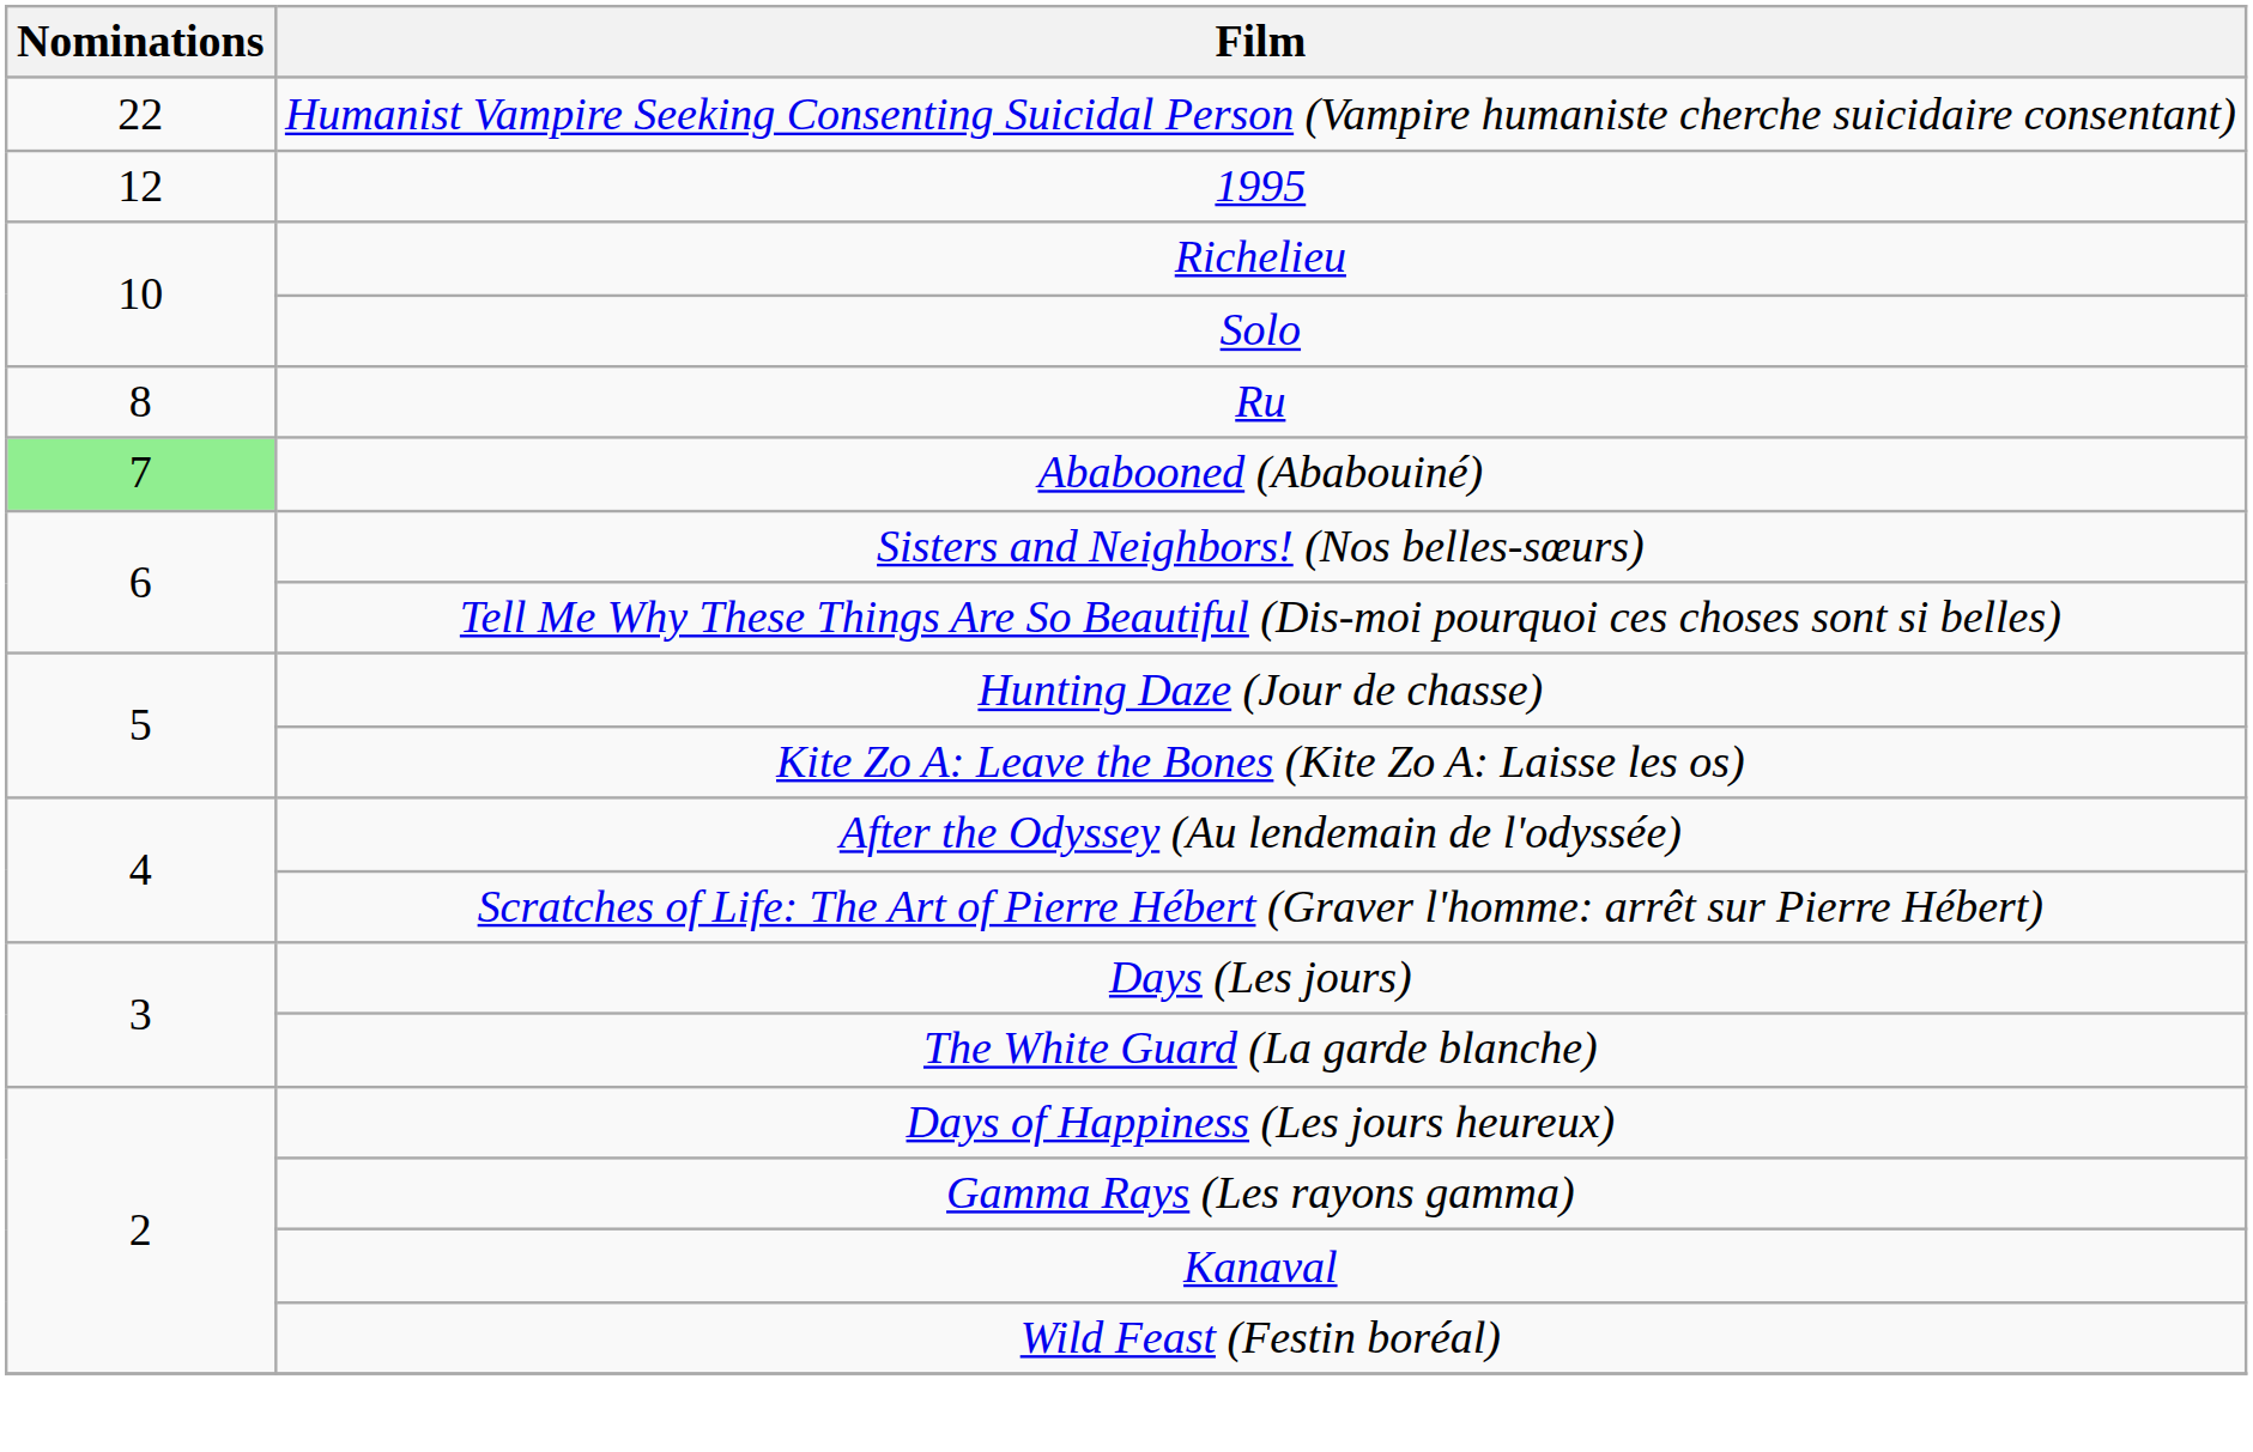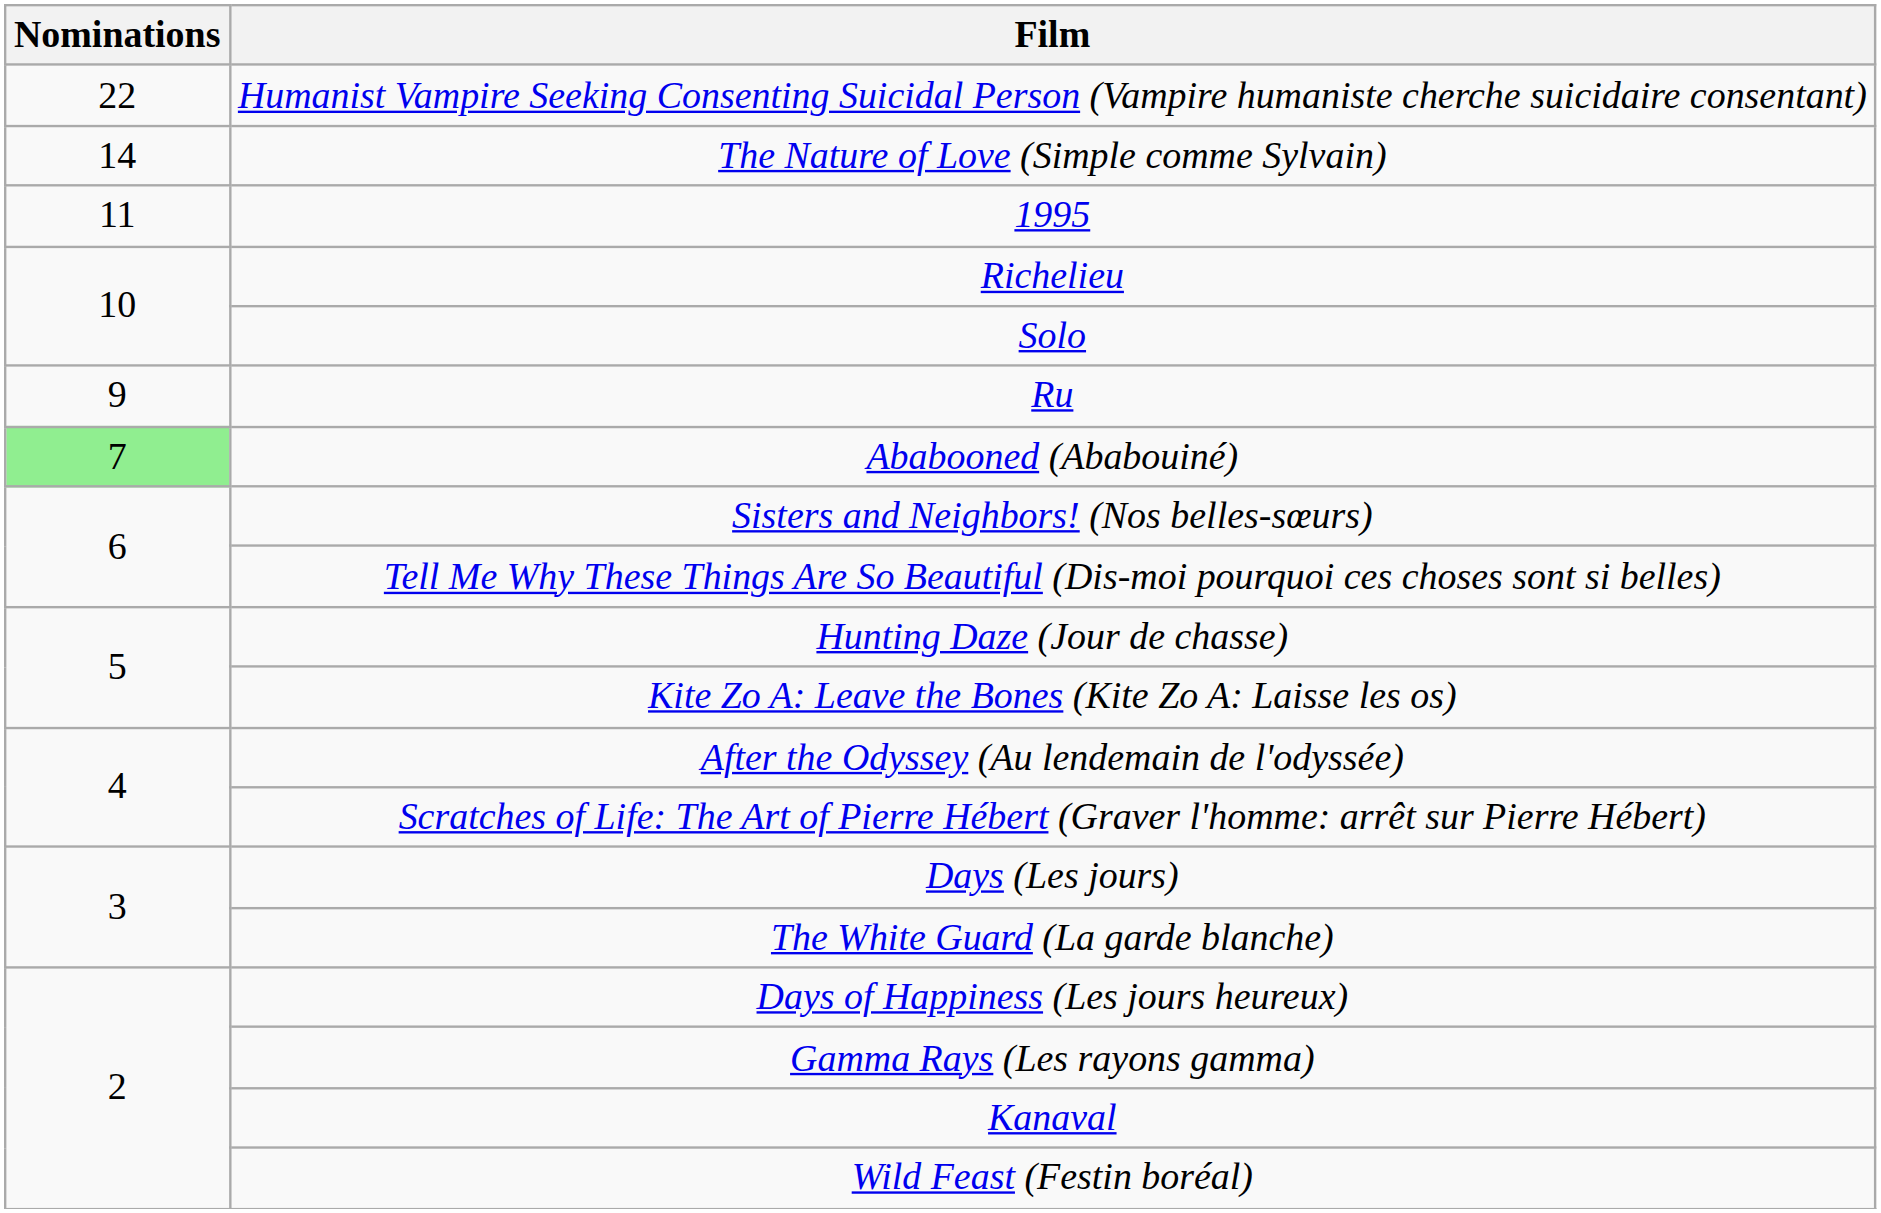 <table class="wikitable" style="text-align:center;">
 <tr>
 <th scope="col" width="17">Nominations</th>
 <th scope="col" align="center">Film</th>
 </tr>
 <tr>
 <td rowspan="1" style="text-align:center;">22</td>
 <td><em><a href='#'>Humanist Vampire Seeking Consenting Suicidal Person</a> (Vampire humaniste cherche suicidaire consentant)</em></td>
 </tr>
 <tr>
-<td rowspan="1" style="text-align:center;">12</td>
+<td rowspan="1" style="text-align:center;">14</td>
+<td><em><a href='#'>The Nature of Love</a> (Simple comme Sylvain)</em></td>
+</tr>
+<tr>
+<td rowspan="1" style="text-align:center;">11</td>
 <td><em><a href='#'>1995</a></em></td>
 </tr>
 <tr>
 <td rowspan="2" style="text-align:center;">10</td>
 <td><em><a href='#'>Richelieu</a></em></td>
 </tr>
 <tr>
 <td><em><a href='#'>Solo</a></em></td>
 </tr>
 <tr>
-<td rowspan="1" style="text-align:center;">8</td>
+<td rowspan="1" style="text-align:center;">9</td>
 <td><em><a href='#'>Ru</a></em></td>
 </tr>
 <tr>
 <td rowspan="1" style="background: lightgreen; text-align:center;">7</td>
 <td><em><a href='#'>Ababooned</a> (Ababouiné)</em></td>
 </tr>
 <tr>
 <td rowspan="2" style="text-align:center;">6</td>
 <td><em><a href='#'>Sisters and Neighbors!</a> (Nos belles-sœurs)</em></td>
 </tr>
 <tr>
 <td><em><a href='#'>Tell Me Why These Things Are So Beautiful</a> (Dis-moi pourquoi ces choses sont si belles)</em></td>
 </tr>
 <tr>
 <td rowspan="2" style="text-align:center;">5</td>
 <td><em><a href='#'>Hunting Daze</a> (Jour de chasse)</em></td>
 </tr>
 <tr>
 <td><em><a href='#'>Kite Zo A: Leave the Bones</a> (Kite Zo A: Laisse les os)</em></td>
 </tr>
 <tr>
 <td rowspan="2" style="text-align:center;">4</td>
 <td><em><a href='#'>After the Odyssey</a> (Au lendemain de l'odyssée)</em></td>
 </tr>
 <tr>
 <td><em><a href='#'>Scratches of Life: The Art of Pierre Hébert</a> (Graver l'homme: arrêt sur Pierre Hébert)</em></td>
 </tr>
 <tr>
 <td rowspan="2" style="text-align:center;">3</td>
 <td><em><a href='#'>Days</a> (Les jours)</em></td>
 </tr>
 <tr>
 <td><em><a href='#'>The White Guard</a> (La garde blanche)</em></td>
 </tr>
 <tr>
 <td rowspan="4" style="text-align:center;">2</td>
 <td><em><a href='#'>Days of Happiness</a> (Les jours heureux)</em></td>
 </tr>
 <tr>
 <td><em><a href='#'>Gamma Rays</a> (Les rayons gamma)</em></td>
 </tr>
 <tr>
 <td><em><a href='#'>Kanaval</a></em></td>
 </tr>
 <tr>
 <td><em><a href='#'>Wild Feast</a> (Festin boréal)</em></td>
 </tr>
 <tr>
 </tr>
 </table>
